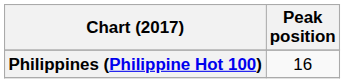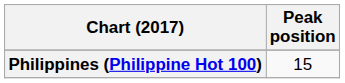 <table class="wikitable sortable plainrowheaders">
 <tr>
 <th scope="col">Chart (2017)</th>
 <th scope="col">Peak<br>position</th>
 </tr>
 <tr>
 </tr>
 <tr>
 <th scope="row">Philippines (<a href='#'>Philippine Hot 100</a>)</th>
-<td style="text-align:center">16</td>
+<td style="text-align:center">15</td>
 </tr>
 <tr>
 </tr>
 <tr>
 </tr>
 <tr>
 </tr>
 </table>
